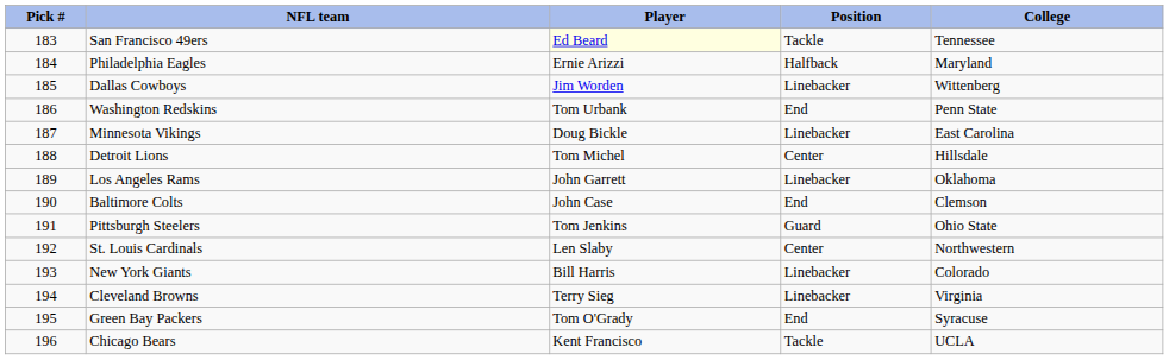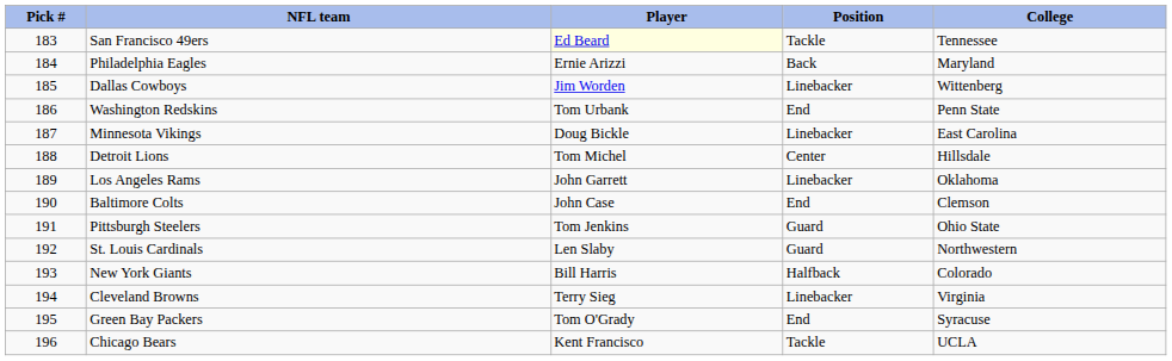 <table class="wikitable sortable sortable" style="width: 100%">
 <tr>
 <th style="background:#A8BDEC;" width=7%>Pick #</th>
 <th width=40% style="background:#A8BDEC;">NFL team</th>
 <th width=20% style="background:#A8BDEC;">Player</th>
 <th width=13% style="background:#A8BDEC;">Position</th>
 <th style="background:#A8BDEC;">College</th>
 </tr>
 <tr>
 <td align=center>183</td>
 <td>San Francisco 49ers</td>
 <td style="background: lightyellow;"><a href='#'>Ed Beard</a></td>
 <td>Tackle</td>
 <td>Tennessee</td>
 </tr>
 <tr>
 <td align=center>184</td>
 <td>Philadelphia Eagles</td>
 <td>Ernie Arizzi</td>
-<td>Halfback</td>
+<td>Back</td>
 <td>Maryland</td>
 </tr>
 <tr>
 <td align=center>185</td>
 <td>Dallas Cowboys</td>
 <td><a href='#'>Jim Worden</a></td>
 <td>Linebacker</td>
 <td>Wittenberg</td>
 </tr>
 <tr>
 <td align=center>186</td>
 <td>Washington Redskins</td>
 <td>Tom Urbank</td>
 <td>End</td>
 <td>Penn State</td>
 </tr>
 <tr>
 <td align=center>187</td>
 <td>Minnesota Vikings</td>
 <td>Doug Bickle</td>
 <td>Linebacker</td>
 <td>East Carolina</td>
 </tr>
 <tr>
 <td align=center>188</td>
 <td>Detroit Lions</td>
 <td>Tom Michel</td>
 <td>Center</td>
 <td>Hillsdale</td>
 </tr>
 <tr>
 <td align=center>189</td>
 <td>Los Angeles Rams</td>
 <td>John Garrett</td>
 <td>Linebacker</td>
 <td>Oklahoma</td>
 </tr>
 <tr>
 <td align=center>190</td>
 <td>Baltimore Colts</td>
 <td>John Case</td>
 <td>End</td>
 <td>Clemson</td>
 </tr>
 <tr>
 <td align=center>191</td>
 <td>Pittsburgh Steelers</td>
 <td>Tom Jenkins</td>
 <td>Guard</td>
 <td>Ohio State</td>
 </tr>
 <tr>
 <td align=center>192</td>
 <td>St. Louis Cardinals</td>
 <td>Len Slaby</td>
-<td>Center</td>
+<td>Guard</td>
 <td>Northwestern</td>
 </tr>
 <tr>
 <td align=center>193</td>
 <td>New York Giants</td>
 <td>Bill Harris</td>
-<td>Linebacker</td>
+<td>Halfback</td>
 <td>Colorado</td>
 </tr>
 <tr>
 <td align=center>194</td>
 <td>Cleveland Browns</td>
 <td>Terry Sieg</td>
 <td>Linebacker</td>
 <td>Virginia</td>
 </tr>
 <tr>
 <td align=center>195</td>
 <td>Green Bay Packers</td>
 <td>Tom O'Grady</td>
 <td>End</td>
 <td>Syracuse</td>
 </tr>
 <tr>
 <td align=center>196</td>
 <td>Chicago Bears</td>
 <td>Kent Francisco</td>
 <td>Tackle</td>
 <td>UCLA</td>
 </tr>
 </table>
